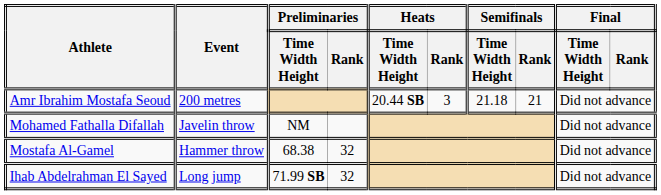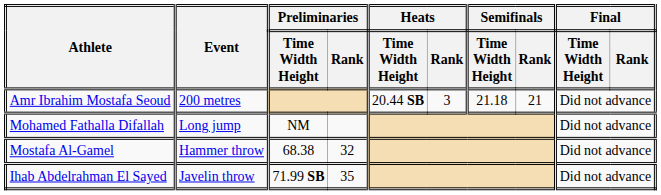 <table class=wikitable style="font-size:90%; border: double;">
 <tr>
 <th rowspan="2" style="border-right:double">Athlete</th>
 <th rowspan="2" style="border-right:double">Event</th>
 <th colspan="2" style="border-right:double; border-bottom:double;">Preliminaries</th>
 <th colspan="2" style="border-right:double; border-bottom:double;">Heats</th>
 <th colspan="2" style="border-right:double; border-bottom:double;">Semifinals</th>
 <th colspan="2" style="border-right:double; border-bottom:double;">Final</th>
 </tr>
 <tr>
 <th>Time<br>Width<br>Height</th>
 <th style="border-right:double">Rank</th>
 <th>Time<br>Width<br>Height</th>
 <th style="border-right:double">Rank</th>
 <th>Time<br>Width<br>Height</th>
 <th style="border-right:double">Rank</th>
 <th>Time<br>Width<br>Height</th>
 <th style="border-right:double">Rank</th>
 </tr>
 <tr style="border-top: double;">
 <td style="border-right:double"><a href='#'>Amr Ibrahim Mostafa Seoud</a></td>
 <td style="border-right:double"><a href='#'>200 metres</a></td>
 <td style="border-right:double" colspan= 2 bgcolor="wheat"></td>
 <td align=center>20.44 <strong>SB</strong></td>
 <td align=center style="border-right:double">3</td>
 <td align=center>21.18</td>
 <td align=center style="border-right:double">21</td>
 <td colspan="2" align=center>Did not advance</td>
 </tr>
 <tr style="border-top: double;">
 <td style="border-right:double"><a href='#'>Mohamed Fathalla Difallah</a></td>
-<td style="border-right:double"><a href='#'>Javelin throw</a></td>
+<td style="border-right:double"><a href='#'>Long jump</a></td>
 <td align=center>NM</td>
 <td align=center style="border-right:double"></td>
 <td style="border-right:double" colspan= 4 bgcolor="wheat"></td>
 <td colspan="2" align=center>Did not advance</td>
 </tr>
 <tr style="border-top: double;">
 <td style="border-right:double"><a href='#'>Mostafa Al-Gamel</a></td>
 <td style="border-right:double"><a href='#'>Hammer throw</a></td>
 <td align=center>68.38</td>
 <td align=center style="border-right:double">32</td>
 <td style="border-right:double" colspan= 4 bgcolor="wheat"></td>
 <td colspan="2" align=center>Did not advance</td>
 </tr>
 <tr style="border-top: double;">
 <td style="border-right:double"><a href='#'>Ihab Abdelrahman El Sayed</a></td>
-<td style="border-right:double"><a href='#'>Long jump</a></td>
+<td style="border-right:double"><a href='#'>Javelin throw</a></td>
 <td align=center>71.99 <strong>SB</strong></td>
-<td align=center style="border-right:double">32</td>
+<td align=center style="border-right:double">35</td>
 <td style="border-right:double" colspan= 4 bgcolor="wheat"></td>
 <td colspan="2" align=center>Did not advance</td>
 </tr>
 </table>
